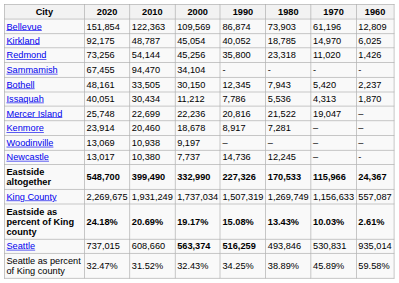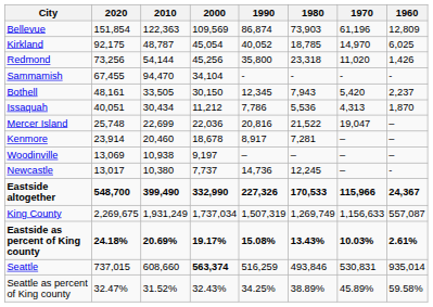 <table class="wikitable sortable collapsible" style="font-size: 90%;">
 <tr>
 <th>City</th>
 <th>2020</th>
 <th>2010</th>
 <th>2000</th>
 <th>1990</th>
 <th>1980</th>
 <th>1970</th>
 <th>1960</th>
 </tr>
 <tr>
 <td><a href='#'>Bellevue</a></td>
 <td>151,854</td>
 <td>122,363</td>
 <td>109,569</td>
 <td>86,874</td>
 <td>73,903</td>
 <td>61,196</td>
 <td>12,809</td>
 </tr>
 <tr>
 <td><a href='#'>Kirkland</a></td>
 <td>92,175</td>
 <td>48,787</td>
 <td>45,054</td>
 <td>40,052</td>
 <td>18,785</td>
 <td>14,970</td>
 <td>6,025</td>
 </tr>
 <tr>
 <td><a href='#'>Redmond</a></td>
 <td>73,256</td>
 <td>54,144</td>
 <td>45,256</td>
 <td>35,800</td>
 <td>23,318</td>
 <td>11,020</td>
 <td>1,426</td>
 </tr>
 <tr>
 <td><a href='#'>Sammamish</a></td>
 <td>67,455</td>
 <td>94,470</td>
 <td>34,104</td>
 <td>-</td>
 <td>-</td>
 <td>-</td>
 <td>-</td>
 </tr>
 <tr>
 <td><a href='#'>Bothell</a></td>
 <td>48,161</td>
 <td>33,505</td>
 <td>30,150</td>
 <td>12,345</td>
 <td>7,943</td>
 <td>5,420</td>
 <td>2,237</td>
 </tr>
 <tr>
 <td><a href='#'>Issaquah</a></td>
 <td>40,051</td>
 <td>30,434</td>
 <td>11,212</td>
 <td>7,786</td>
 <td>5,536</td>
 <td>4,313</td>
 <td>1,870</td>
 </tr>
 <tr>
 <td><a href='#'>Mercer Island</a></td>
 <td>25,748</td>
 <td>22,699</td>
-<td>22,236</td>
+<td>22,036</td>
 <td>20,816</td>
 <td>21,522</td>
 <td>19,047</td>
 <td>–</td>
 </tr>
 <tr>
 <td><a href='#'>Kenmore</a></td>
 <td>23,914</td>
 <td>20,460</td>
 <td>18,678</td>
 <td>8,917</td>
 <td>7,281</td>
 <td>–</td>
 <td>–</td>
 </tr>
 <tr>
 <td><a href='#'>Woodinville</a></td>
 <td>13,069</td>
 <td>10,938</td>
 <td>9,197</td>
 <td>–</td>
 <td>–</td>
 <td>–</td>
 <td>–</td>
 </tr>
 <tr>
 <td><a href='#'>Newcastle</a></td>
 <td>13,017</td>
 <td>10,380</td>
 <td>7,737</td>
 <td>14,736</td>
 <td>12,245</td>
 <td>–</td>
 <td>-</td>
 </tr>
 <tr>
 <td><strong>Eastside altogether</strong></td>
 <td><strong>548,700</strong></td>
 <td><strong>399,490</strong></td>
 <td><strong>332,990</strong></td>
 <td><strong>227,326</strong></td>
 <td><strong>170,533</strong></td>
 <td><strong>115,966</strong></td>
 <td><strong>24,367</strong></td>
 </tr>
 <tr>
 <td><a href='#'>King County</a></td>
 <td>2,269,675</td>
 <td>1,931,249</td>
 <td>1,737,034</td>
 <td>1,507,319</td>
 <td>1,269,749</td>
 <td>1,156,633</td>
 <td>557,087</td>
 </tr>
 <tr>
 <td><strong>Eastside as percent of King county</strong></td>
 <td><strong>24.18%</strong></td>
 <td><strong>20.69%</strong></td>
 <td><strong>19.17%</strong></td>
 <td><strong>15.08%</strong></td>
 <td><strong>13.43%</strong></td>
 <td><strong>10.03%</strong></td>
 <td><strong>2.61%</strong></td>
 </tr>
 <tr>
 <td><a href='#'>Seattle</a></td>
 <td>737,015</td>
 <td>608,660</td>
 <td><strong>563,374</strong></td>
-<td><strong>516,259</strong></td>
+<td>516,259</td>
 <td>493,846</td>
 <td>530,831</td>
 <td>935,014</td>
 </tr>
 <tr>
 <td>Seattle as percent of King county</td>
 <td>32.47%</td>
 <td>31.52%</td>
 <td>32.43%</td>
 <td>34.25%</td>
 <td>38.89%</td>
 <td>45.89%</td>
 <td>59.58%</td>
 </tr>
 </table>
